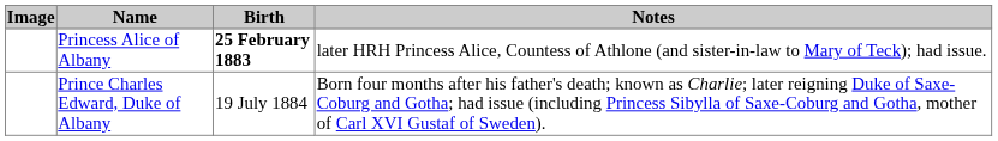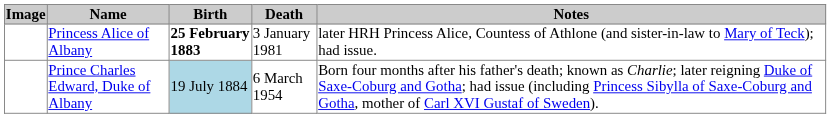 <table border="1" style="border-collapse: collapse;">
 <tr bgcolor="#cccccc">
 <th>Image</th>
 <th>Name</th>
 <th>Birth</th>
+<th>Death</th>
 <th>Notes</th>
 </tr>
 <tr>
 <td align=center></td>
 <td><a href='#'>Princess Alice of Albany</a></td>
 <td><strong>25 February 1883</strong></td>
+<td>3 January 1981</td>
 <td>later HRH Princess Alice, Countess of Athlone (and sister-in-law to <a href='#'>Mary of Teck</a>); had issue.</td>
 </tr>
 <tr>
 <td align=center></td>
 <td><a href='#'>Prince Charles Edward, Duke of Albany</a></td>
-<td>19 July 1884</td>
+<td style="background: lightblue;">19 July 1884</td>
+<td>6 March 1954</td>
 <td>Born four months after his father's death; known as <em>Charlie</em>; later reigning <a href='#'>Duke of Saxe-Coburg and Gotha</a>; had issue (including <a href='#'>Princess Sibylla of Saxe-Coburg and Gotha</a>, mother of <a href='#'>Carl XVI Gustaf of Sweden</a>).</td>
 </tr>
 </table>
